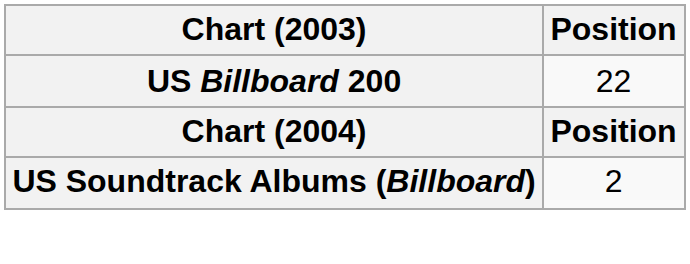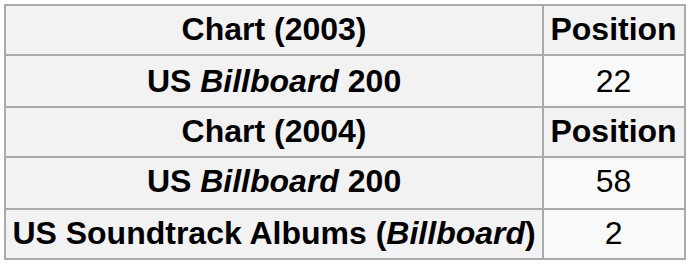 <table class="wikitable plainrowheaders" style="text-align:center">
 <tr>
 <th scope="col">Chart (2003)</th>
 <th scope="col">Position</th>
 </tr>
 <tr>
 <th scope="row">US <em>Billboard</em> 200</th>
 <td>22</td>
 </tr>
 <tr>
 <th scope="col">Chart (2004)</th>
 <th scope="col">Position</th>
 </tr>
 <tr>
+<th scope="row">US <em>Billboard</em> 200</th>
+<td>58</td>
+</tr>
+<tr>
 <th scope="row">US Soundtrack Albums (<em>Billboard</em>)</th>
 <td>2</td>
 </tr>
 </table>
